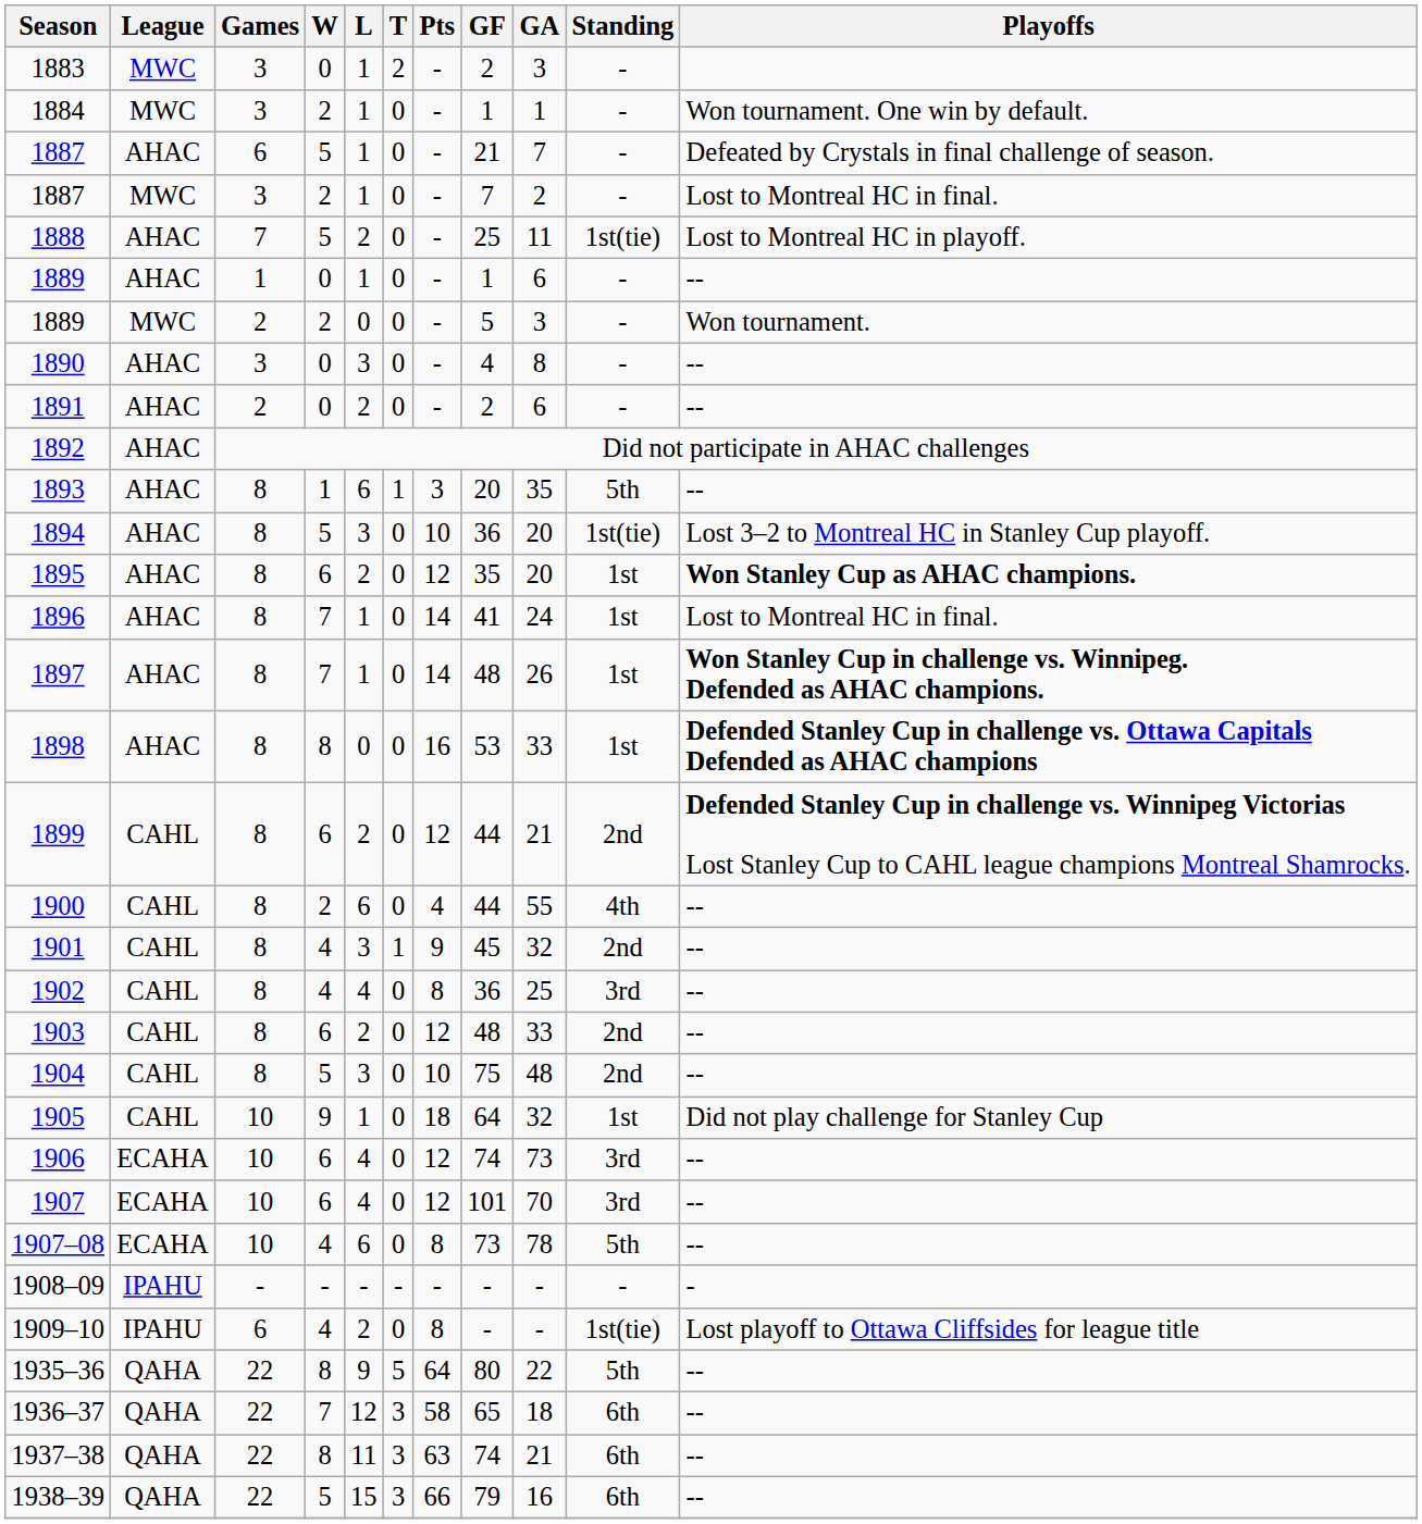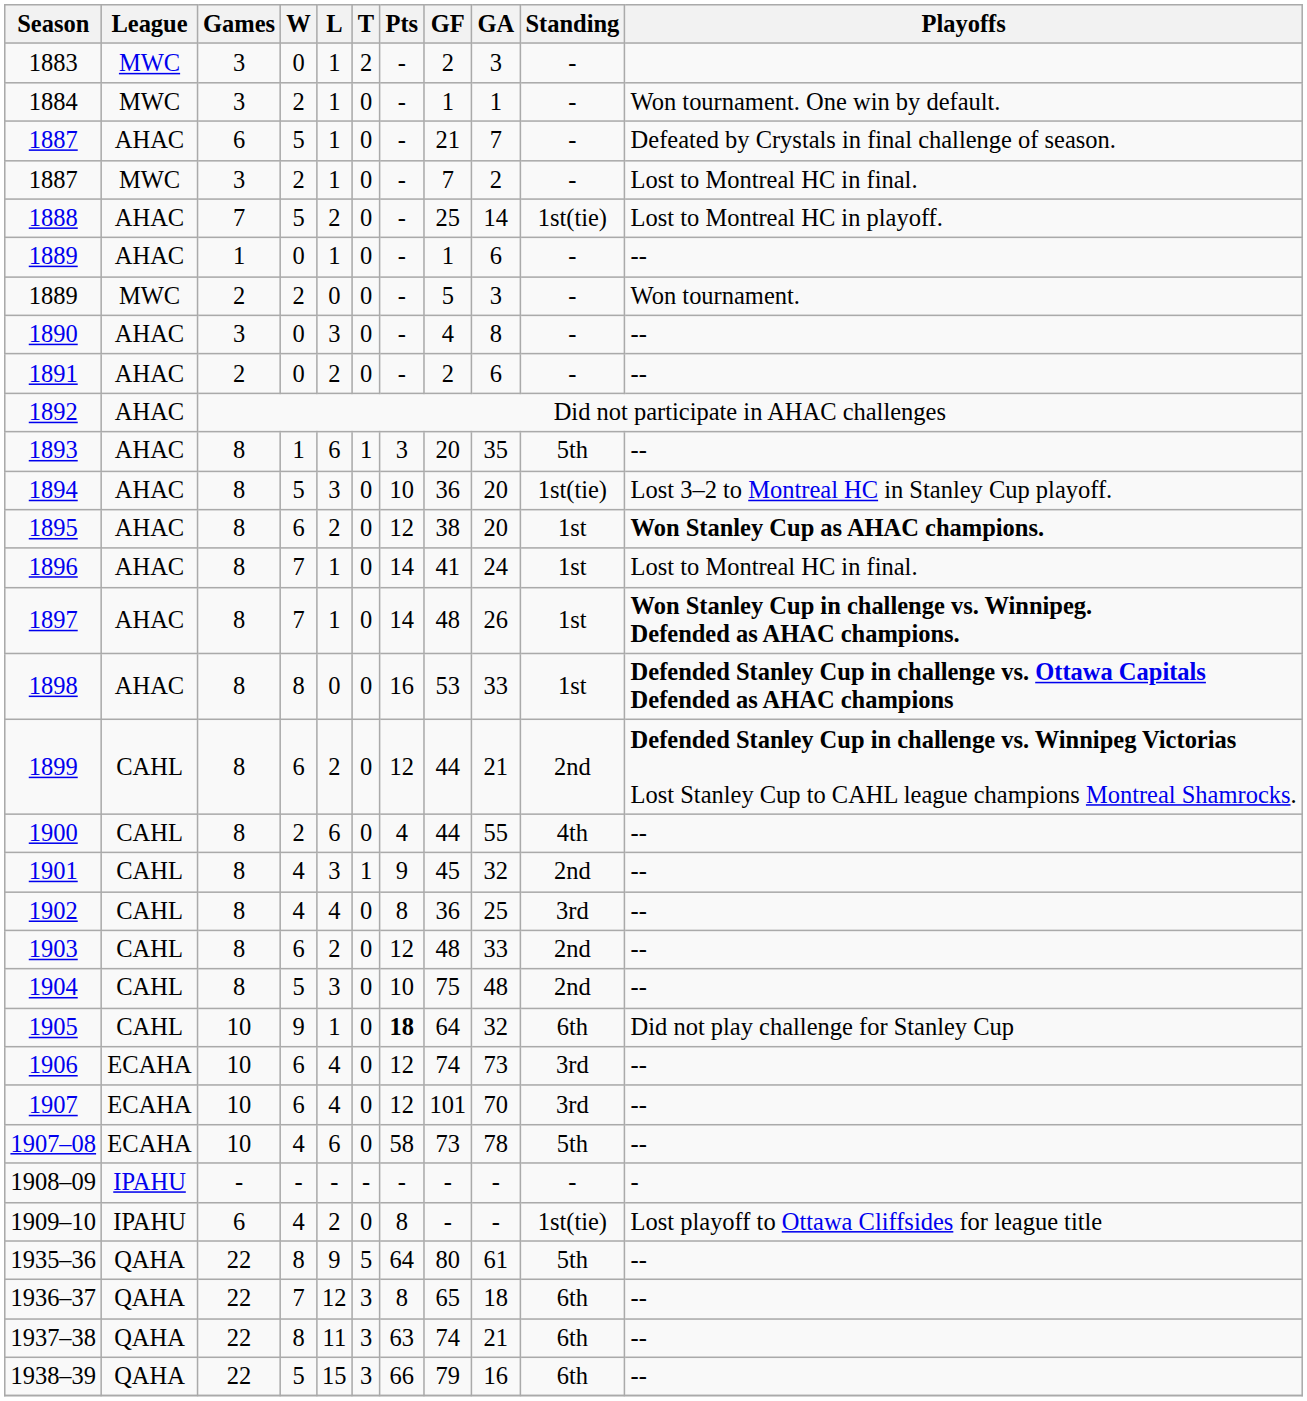 <table class="wikitable">
 <tr align="center">
 <th>Season</th>
 <th>League</th>
 <th>Games</th>
 <th>W</th>
 <th>L</th>
 <th>T</th>
 <th>Pts</th>
 <th>GF</th>
 <th>GA</th>
 <th>Standing</th>
 <th>Playoffs</th>
 </tr>
 <tr align="center">
 <td>1883</td>
 <td><a href='#'>MWC</a></td>
 <td>3</td>
 <td>0</td>
 <td>1</td>
 <td>2</td>
 <td>-</td>
 <td>2</td>
 <td>3</td>
 <td>-</td>
 <td align="left"></td>
 </tr>
 <tr align="center">
 <td>1884</td>
 <td>MWC</td>
 <td>3</td>
 <td>2</td>
 <td>1</td>
 <td>0</td>
 <td>-</td>
 <td>1</td>
 <td>1</td>
 <td>-</td>
 <td align="left">Won tournament. One win by default.</td>
 </tr>
 <tr align="center">
 <td><a href='#'>1887</a></td>
 <td>AHAC</td>
 <td>6</td>
 <td>5</td>
 <td>1</td>
 <td>0</td>
 <td>-</td>
 <td>21</td>
 <td>7</td>
 <td>-</td>
 <td align="left">Defeated by Crystals in final challenge of season.</td>
 </tr>
 <tr align="center">
 <td>1887</td>
 <td>MWC</td>
 <td>3</td>
 <td>2</td>
 <td>1</td>
 <td>0</td>
 <td>-</td>
 <td>7</td>
 <td>2</td>
 <td>-</td>
 <td align="left">Lost to Montreal HC in final.</td>
 </tr>
 <tr align="center">
 <td><a href='#'>1888</a></td>
 <td>AHAC</td>
 <td>7</td>
 <td>5</td>
 <td>2</td>
 <td>0</td>
 <td>-</td>
 <td>25</td>
-<td>11</td>
+<td>14</td>
 <td>1st(tie)</td>
 <td align="left">Lost to Montreal HC in playoff.</td>
 </tr>
 <tr align="center">
 <td><a href='#'>1889</a></td>
 <td>AHAC</td>
 <td>1</td>
 <td>0</td>
 <td>1</td>
 <td>0</td>
 <td>-</td>
 <td>1</td>
 <td>6</td>
 <td>-</td>
 <td align="left">--</td>
 </tr>
 <tr align="center">
 <td>1889</td>
 <td>MWC</td>
 <td>2</td>
 <td>2</td>
 <td>0</td>
 <td>0</td>
 <td>-</td>
 <td>5</td>
 <td>3</td>
 <td>-</td>
 <td align="left">Won tournament.</td>
 </tr>
 <tr align="center">
 <td><a href='#'>1890</a></td>
 <td>AHAC</td>
 <td>3</td>
 <td>0</td>
 <td>3</td>
 <td>0</td>
 <td>-</td>
 <td>4</td>
 <td>8</td>
 <td>-</td>
 <td align="left">--</td>
 </tr>
 <tr align="center">
 <td><a href='#'>1891</a></td>
 <td>AHAC</td>
 <td>2</td>
 <td>0</td>
 <td>2</td>
 <td>0</td>
 <td>-</td>
 <td>2</td>
 <td>6</td>
 <td>-</td>
 <td align="left">--</td>
 </tr>
 <tr align="center">
 <td><a href='#'>1892</a></td>
 <td>AHAC</td>
 <td colspan="9">Did not participate in AHAC challenges</td>
 </tr>
 <tr align="center">
 <td><a href='#'>1893</a></td>
 <td>AHAC</td>
 <td>8</td>
 <td>1</td>
 <td>6</td>
 <td>1</td>
 <td>3</td>
 <td>20</td>
 <td>35</td>
 <td>5th</td>
 <td align="left">--</td>
 </tr>
 <tr align="center">
 <td><a href='#'>1894</a></td>
 <td>AHAC</td>
 <td>8</td>
 <td>5</td>
 <td>3</td>
 <td>0</td>
 <td>10</td>
 <td>36</td>
 <td>20</td>
 <td>1st(tie)</td>
 <td align="left">Lost 3–2 to <a href='#'>Montreal HC</a> in Stanley Cup playoff.</td>
 </tr>
 <tr align="center">
 <td><a href='#'>1895</a></td>
 <td>AHAC</td>
 <td>8</td>
 <td>6</td>
 <td>2</td>
 <td>0</td>
 <td>12</td>
-<td>35</td>
+<td>38</td>
 <td>20</td>
 <td>1st</td>
 <td align="left"><strong>Won Stanley Cup as AHAC champions.</strong></td>
 </tr>
 <tr align="center">
 <td><a href='#'>1896</a></td>
 <td>AHAC</td>
 <td>8</td>
 <td>7</td>
 <td>1</td>
 <td>0</td>
 <td>14</td>
 <td>41</td>
 <td>24</td>
 <td>1st</td>
 <td align="left">Lost to Montreal HC in final.</td>
 </tr>
 <tr align="center">
 <td><a href='#'>1897</a></td>
 <td>AHAC</td>
 <td>8</td>
 <td>7</td>
 <td>1</td>
 <td>0</td>
 <td>14</td>
 <td>48</td>
 <td>26</td>
 <td>1st</td>
 <td align="left"><strong>Won Stanley Cup in challenge vs. Winnipeg.<br> Defended as AHAC champions.</strong></td>
 </tr>
 <tr align="center">
 <td><a href='#'>1898</a></td>
 <td>AHAC</td>
 <td>8</td>
 <td>8</td>
 <td>0</td>
 <td>0</td>
 <td>16</td>
 <td>53</td>
 <td>33</td>
 <td>1st</td>
 <td align="left"><strong>Defended Stanley Cup in challenge vs. <a href='#'>Ottawa Capitals</a><br>Defended as AHAC champions</strong></td>
 </tr>
 <tr align="center">
 <td><a href='#'>1899</a></td>
 <td>CAHL</td>
 <td>8</td>
 <td>6</td>
 <td>2</td>
 <td>0</td>
 <td>12</td>
 <td>44</td>
 <td>21</td>
 <td>2nd</td>
 <td align="left"><strong>Defended Stanley Cup in challenge vs. Winnipeg Victorias</strong><br><br>Lost Stanley Cup to CAHL league champions <a href='#'>Montreal Shamrocks</a>.</td>
 </tr>
 <tr align="center">
 <td><a href='#'>1900</a></td>
 <td>CAHL</td>
 <td>8</td>
 <td>2</td>
 <td>6</td>
 <td>0</td>
 <td>4</td>
 <td>44</td>
 <td>55</td>
 <td>4th</td>
 <td align="left">--</td>
 </tr>
 <tr align="center">
 <td><a href='#'>1901</a></td>
 <td>CAHL</td>
 <td>8</td>
 <td>4</td>
 <td>3</td>
 <td>1</td>
 <td>9</td>
 <td>45</td>
 <td>32</td>
 <td>2nd</td>
 <td align="left">--</td>
 </tr>
 <tr align="center">
 <td><a href='#'>1902</a></td>
 <td>CAHL</td>
 <td>8</td>
 <td>4</td>
 <td>4</td>
 <td>0</td>
 <td>8</td>
 <td>36</td>
 <td>25</td>
 <td>3rd</td>
 <td align="left">--</td>
 </tr>
 <tr align="center">
 <td><a href='#'>1903</a></td>
 <td>CAHL</td>
 <td>8</td>
 <td>6</td>
 <td>2</td>
 <td>0</td>
 <td>12</td>
 <td>48</td>
 <td>33</td>
 <td>2nd</td>
 <td align="left">--</td>
 </tr>
 <tr align="center">
 <td><a href='#'>1904</a></td>
 <td>CAHL</td>
 <td>8</td>
 <td>5</td>
 <td>3</td>
 <td>0</td>
 <td>10</td>
 <td>75</td>
 <td>48</td>
 <td>2nd</td>
 <td align="left">--</td>
 </tr>
 <tr align="center">
 <td><a href='#'>1905</a></td>
 <td>CAHL</td>
 <td>10</td>
 <td>9</td>
 <td>1</td>
 <td>0</td>
-<td>18</td>
+<td><strong>18</strong></td>
 <td>64</td>
 <td>32</td>
-<td>1st</td>
+<td>6th</td>
 <td align="left">Did not play challenge for Stanley Cup</td>
 </tr>
 <tr align="center">
 <td><a href='#'>1906</a></td>
 <td>ECAHA</td>
 <td>10</td>
 <td>6</td>
 <td>4</td>
 <td>0</td>
 <td>12</td>
 <td>74</td>
 <td>73</td>
 <td>3rd</td>
 <td align="left">--</td>
 </tr>
 <tr align="center">
 <td><a href='#'>1907</a></td>
 <td>ECAHA</td>
 <td>10</td>
 <td>6</td>
 <td>4</td>
 <td>0</td>
 <td>12</td>
 <td>101</td>
 <td>70</td>
 <td>3rd</td>
 <td align="left">--</td>
 </tr>
 <tr align="center">
 <td><a href='#'>1907–08</a></td>
 <td>ECAHA</td>
 <td>10</td>
 <td>4</td>
 <td>6</td>
 <td>0</td>
-<td>8</td>
+<td>58</td>
 <td>73</td>
 <td>78</td>
 <td>5th</td>
 <td align="left">--</td>
 </tr>
 <tr align="center">
 <td>1908–09</td>
 <td><a href='#'>IPAHU</a></td>
 <td>-</td>
 <td>-</td>
 <td>-</td>
 <td>-</td>
 <td>-</td>
 <td>-</td>
 <td>-</td>
 <td>-</td>
 <td align="left">-</td>
 </tr>
 <tr align="center">
 <td>1909–10</td>
 <td>IPAHU</td>
 <td>6</td>
 <td>4</td>
 <td>2</td>
 <td>0</td>
 <td>8</td>
 <td>-</td>
 <td>-</td>
 <td>1st(tie)</td>
 <td align="left">Lost playoff to <a href='#'>Ottawa Cliffsides</a> for league title</td>
 </tr>
 <tr align="center">
 <td>1935–36</td>
 <td>QAHA</td>
 <td>22</td>
 <td>8</td>
 <td>9</td>
 <td>5</td>
 <td>64</td>
 <td>80</td>
-<td>22</td>
+<td>61</td>
 <td>5th</td>
 <td align="left">--</td>
 </tr>
 <tr align="center">
 <td>1936–37</td>
 <td>QAHA</td>
 <td>22</td>
 <td>7</td>
 <td>12</td>
 <td>3</td>
-<td>58</td>
+<td>8</td>
 <td>65</td>
 <td>18</td>
 <td>6th</td>
 <td align="left">--</td>
 </tr>
 <tr align="center">
 <td>1937–38</td>
 <td>QAHA</td>
 <td>22</td>
 <td>8</td>
 <td>11</td>
 <td>3</td>
 <td>63</td>
 <td>74</td>
 <td>21</td>
 <td>6th</td>
 <td align="left">--</td>
 </tr>
 <tr align="center">
 <td>1938–39</td>
 <td>QAHA</td>
 <td>22</td>
 <td>5</td>
 <td>15</td>
 <td>3</td>
 <td>66</td>
 <td>79</td>
 <td>16</td>
 <td>6th</td>
 <td align="left">--</td>
 </tr>
 <tr>
 </tr>
 </table>
